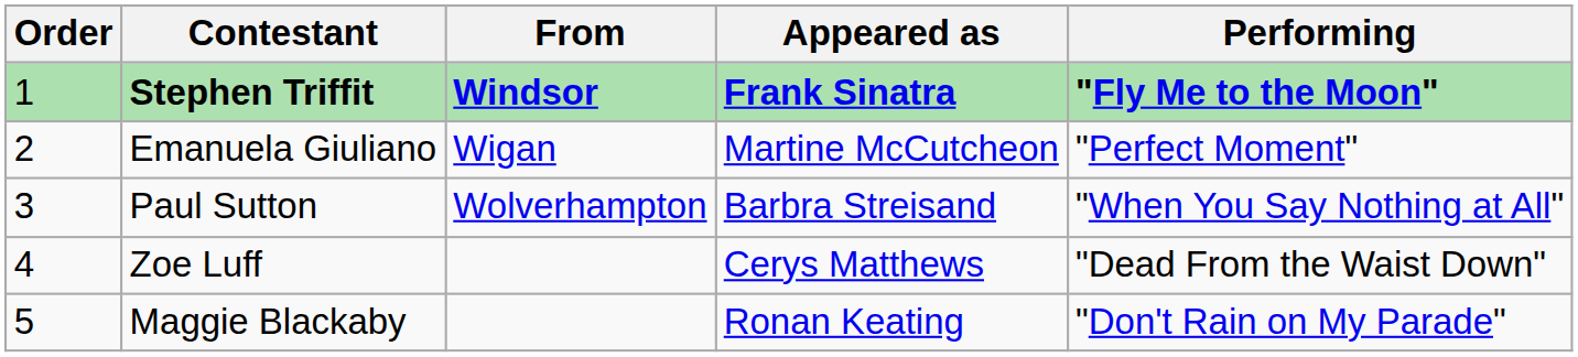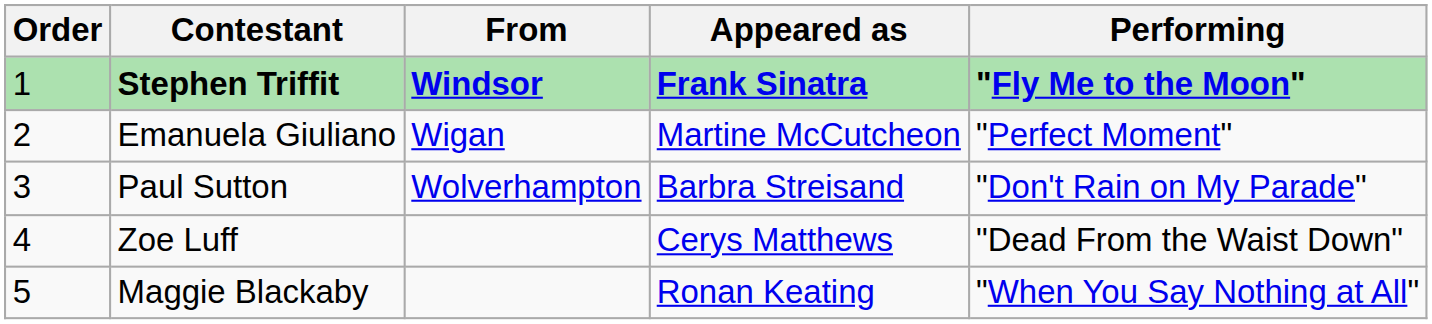 <table class="wikitable">
 <tr>
 <th>Order</th>
 <th>Contestant</th>
 <th>From</th>
 <th>Appeared as</th>
 <th>Performing</th>
 </tr>
 <tr style="background:#ACE1AF;">
 <td>1</td>
 <td><strong>Stephen Triffit</strong></td>
 <td><strong><a href='#'>Windsor</a></strong></td>
 <td><strong><a href='#'>Frank Sinatra</a></strong></td>
 <td><strong>"<a href='#'>Fly Me to the Moon</a>"</strong></td>
 </tr>
 <tr>
 <td>2</td>
 <td>Emanuela Giuliano</td>
 <td><a href='#'>Wigan</a></td>
 <td><a href='#'>Martine McCutcheon</a></td>
 <td>"<a href='#'>Perfect Moment</a>"</td>
 </tr>
 <tr>
 <td>3</td>
 <td>Paul Sutton</td>
 <td><a href='#'>Wolverhampton</a></td>
 <td><a href='#'>Barbra Streisand</a></td>
-<td>"<a href='#'>When You Say Nothing at All</a>"</td>
+<td>"<a href='#'>Don't Rain on My Parade</a>"</td>
 </tr>
 <tr>
 <td>4</td>
 <td>Zoe Luff</td>
 <td></td>
 <td><a href='#'>Cerys Matthews</a></td>
 <td>"Dead From the Waist Down"</td>
 </tr>
 <tr>
 <td>5</td>
 <td>Maggie Blackaby</td>
 <td></td>
 <td><a href='#'>Ronan Keating</a></td>
-<td>"<a href='#'>Don't Rain on My Parade</a>"</td>
+<td>"<a href='#'>When You Say Nothing at All</a>"</td>
 </tr>
 </table>
